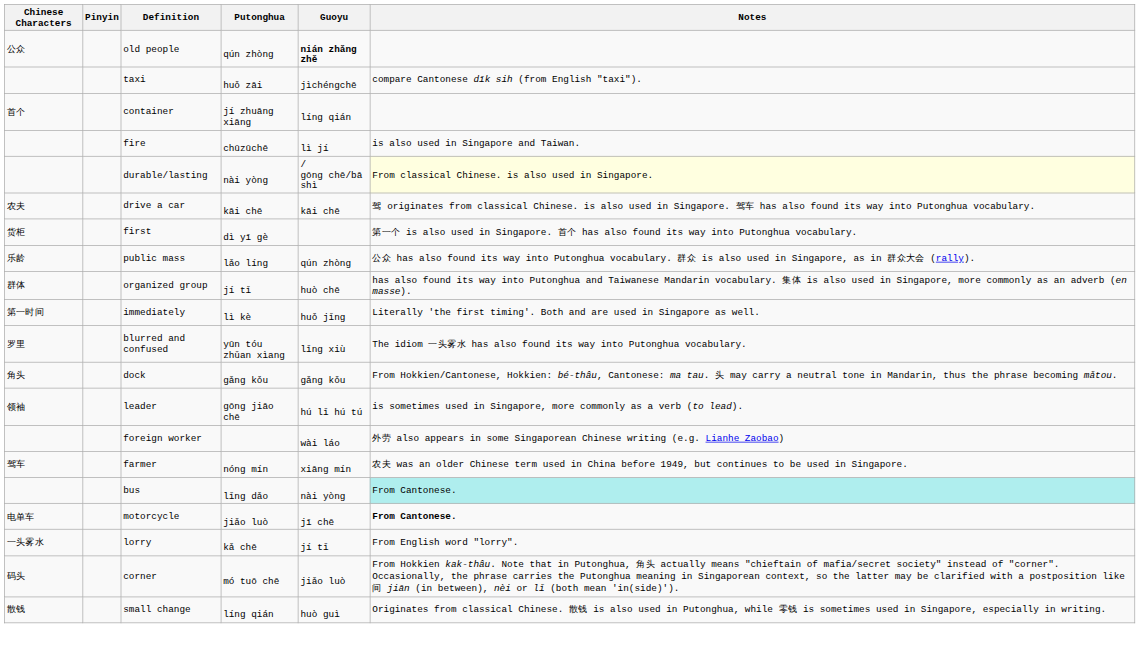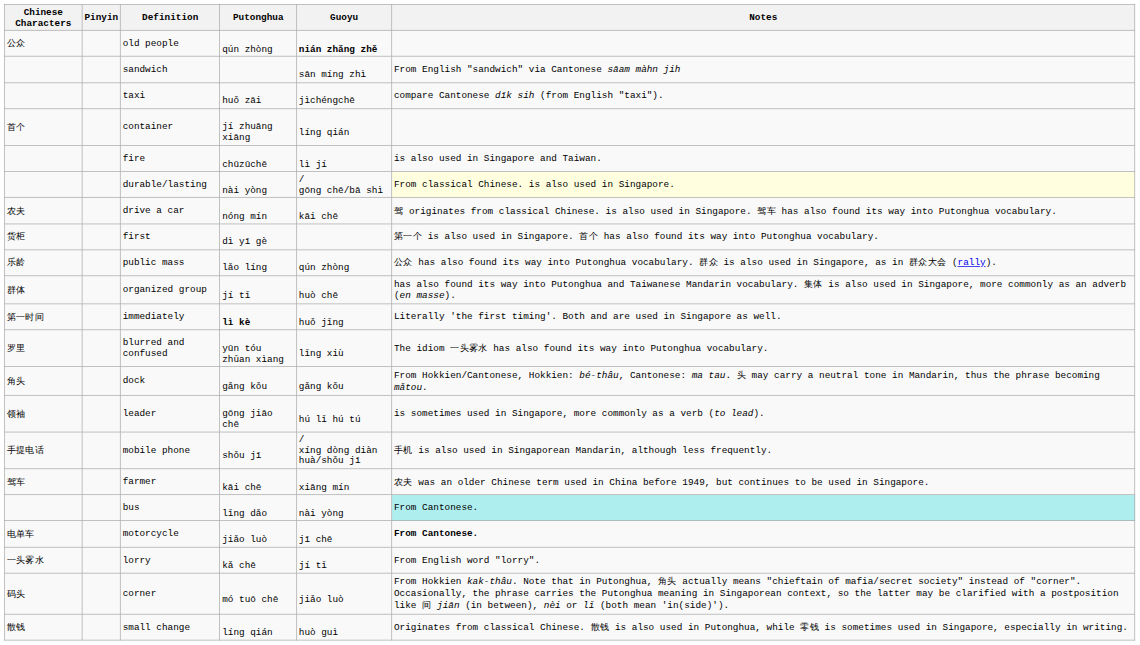 <table class=wikitable>
 <tr>
 <th>Chinese Characters</th>
 <th>Pinyin</th>
 <th>Definition</th>
 <th>Putonghua</th>
 <th>Guoyu</th>
 <th>Notes</th>
 </tr>
 <tr>
 <td>公众</td>
 <td></td>
 <td>old people</td>
 <td> <br>qún zhòng</td>
 <td><strong><br>nián zhǎng zhě</strong></td>
 <td></td>
+</tr>
+<tr>
+<td></td>
+<td></td>
+<td>sandwich</td>
+<td></td>
+<td><br>sān míng zhì</td>
+<td>From English "sandwich" via Cantonese  <em>sāam màhn jih</em></td>
 </tr>
 <tr>
 <td></td>
 <td></td>
 <td>taxi</td>
 <td><br>huǒ zāi</td>
 <td><br>jìchéngchē</td>
 <td>compare Cantonese  <em>dīk sih</em> (from English "taxi").</td>
 </tr>
 <tr>
 <td>首个</td>
 <td></td>
 <td>container</td>
 <td><br>jí zhuāng xiāng</td>
 <td><br>líng qián</td>
 <td></td>
 </tr>
 <tr>
 <td></td>
 <td></td>
 <td>fire</td>
 <td><br>chūzūchē</td>
 <td> <br>lì jí</td>
 <td> is also used in Singapore and Taiwan.</td>
 </tr>
 <tr>
 <td></td>
 <td></td>
 <td>durable/lasting</td>
 <td> <br>nài yòng</td>
 <td>/<br>gōng chē/bā shì</td>
 <td style="background: lightyellow;">From classical Chinese.  is also used in Singapore.</td>
 </tr>
 <tr>
 <td>农夫</td>
 <td></td>
 <td>drive a car</td>
-<td> <br>kāi chē</td>
+<td> <br>nóng mín</td>
 <td> <br>kāi chē</td>
 <td>驾 originates from classical Chinese.  is also used in Singapore. 驾车 has also found its way into Putonghua vocabulary.</td>
 </tr>
 <tr>
 <td>货柜</td>
 <td></td>
 <td>first</td>
 <td> <br>dì yī gè</td>
 <td></td>
 <td>第一个 is also used in Singapore. 首个 has also found its way into Putonghua vocabulary.</td>
 </tr>
 <tr>
 <td>乐龄</td>
 <td></td>
 <td>public mass</td>
 <td><br>lǎo líng</td>
 <td> <br>qún zhòng</td>
 <td>公众 has also found its way into Putonghua vocabulary. 群众 is also used in Singapore, as in 群众大会 (<a href='#'>rally</a>).</td>
 </tr>
 <tr>
 <td>群体</td>
 <td></td>
 <td>organized group</td>
 <td> <br>jí tǐ</td>
 <td><br>huò chē</td>
 <td> has also found its way into Putonghua and Taiwanese Mandarin vocabulary. 集体 is also used in Singapore, more commonly as an adverb (<em>en masse</em>).</td>
 </tr>
 <tr>
 <td>第一时间</td>
 <td></td>
 <td>immediately</td>
-<td> <br>lì kè</td>
+<td><strong> <br>lì kè</strong></td>
 <td><br>huǒ jǐng</td>
 <td>Literally 'the first timing'. Both  and  are used in Singapore as well.</td>
 </tr>
 <tr>
 <td>罗里</td>
 <td></td>
 <td>blurred and confused</td>
 <td> <br>yūn tóu zhǔan xìang</td>
 <td> <br>lǐng xiù</td>
 <td>The idiom 一头雾水 has also found its way into Putonghua vocabulary.</td>
 </tr>
 <tr>
 <td>角头</td>
 <td></td>
 <td>dock</td>
 <td><br>gǎng kǒu</td>
 <td><br>gǎng kǒu</td>
 <td>From Hokkien/Cantonese, Hokkien: <em>bé-thâu</em>, Cantonese: <em>ma tau</em>. 头 may carry a neutral tone in Mandarin, thus the phrase becoming <em>mǎtou</em>.</td>
 </tr>
 <tr>
 <td>领袖</td>
 <td></td>
 <td>leader</td>
 <td><br>gōng jiāo chē</td>
 <td> <br>hú lǐ hú tú</td>
 <td> is sometimes used in Singapore, more commonly as a verb (<em>to lead</em>).</td>
 </tr>
 <tr>
+<td>手提电话</td>
 <td></td>
-<td></td>
-<td>foreign worker</td>
-<td></td>
-<td><br>wài láo</td>
-<td>外劳 also appears in some Singaporean Chinese writing (e.g. <a href='#'>Lianhe Zaobao</a>)</td>
+<td>mobile phone</td>
+<td><br>shǒu jī</td>
+<td>/<br>xíng dòng diàn huà/shǒu jī</td>
+<td>手机 is also used in Singaporean Mandarin, although less frequently.</td>
 </tr>
 <tr>
 <td>驾车</td>
 <td></td>
 <td>farmer</td>
-<td> <br>nóng mín</td>
+<td> <br>kāi chē</td>
 <td> <br>xiāng mín</td>
 <td>农夫 was an older Chinese term used in China before 1949, but continues to be used in Singapore.</td>
 </tr>
 <tr>
 <td></td>
 <td></td>
 <td>bus</td>
 <td> <br>lǐng dǎo</td>
 <td> <br>nài yòng</td>
 <td style="background: paleturquoise;">From Cantonese.</td>
 </tr>
 <tr>
 <td>电单车</td>
 <td></td>
 <td>motorcycle</td>
 <td><br>jiǎo luò</td>
 <td><br>jī chē</td>
 <td><strong>From Cantonese.</strong></td>
 </tr>
 <tr>
 <td>一头雾水</td>
 <td></td>
 <td>lorry</td>
 <td><br>kǎ chē</td>
 <td> <br>jí tǐ</td>
 <td>From English word "lorry".</td>
 </tr>
 <tr>
 <td>码头</td>
 <td></td>
 <td>corner</td>
 <td><br>mó tuō chē</td>
 <td><br>jiǎo luò</td>
 <td>From Hokkien <em>kak-thâu</em>. Note that in Putonghua, 角头 actually means "chieftain of mafia/secret society" instead of "corner". Occasionally, the phrase carries the Putonghua meaning in Singaporean context, so the latter may be clarified with a postposition like 间 <em>jiān</em> (in between),  <em>nèi</em> or  <em>lǐ</em> (both mean 'in(side)').</td>
 </tr>
 <tr>
 <td>散钱</td>
 <td></td>
 <td>small change</td>
 <td><br>líng qián</td>
 <td><br>huò guì</td>
 <td>Originates from classical Chinese. 散钱 is also used in Putonghua, while 零钱 is sometimes used in Singapore, especially in writing.</td>
 </tr>
 </table>
